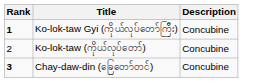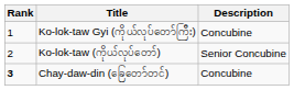 <table class="wikitable">
 <tr>
 <th>Rank</th>
 <th>Title</th>
 <th>Description</th>
 </tr>
 <tr>
-<td><strong>1</strong></td>
+<td>1</td>
 <td>Ko-lok-taw Gyi (ကိုယ်လုပ်တော်ကြီး)</td>
 <td>Concubine</td>
 </tr>
 <tr>
 <td>2</td>
 <td>Ko-lok-taw (ကိုယ်လုပ်တော်)</td>
-<td>Concubine</td>
+<td>Senior Concubine</td>
 </tr>
 <tr>
 <td><strong>3</strong></td>
 <td>Chay-daw-din (ခြေတော်တင်)</td>
 <td>Concubine</td>
 </tr>
 </table>
